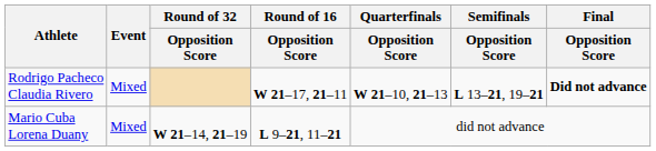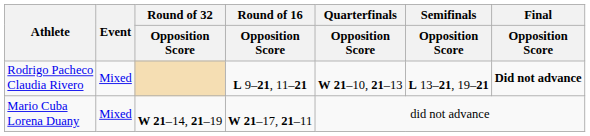 <table class="wikitable" border="1" style="font-size:90%">
 <tr>
 <th rowspan=2>Athlete</th>
 <th rowspan=2>Event</th>
 <th>Round of 32</th>
 <th>Round of 16</th>
 <th>Quarterfinals</th>
 <th>Semifinals</th>
 <th>Final</th>
 </tr>
 <tr>
 <th>Opposition<br>Score</th>
 <th>Opposition<br>Score</th>
 <th>Opposition<br>Score</th>
 <th>Opposition<br>Score</th>
 <th>Opposition<br>Score</th>
 </tr>
 <tr>
 <td><a href='#'>Rodrigo Pacheco</a><br><a href='#'>Claudia Rivero</a></td>
 <td><a href='#'>Mixed</a></td>
 <td bgcolor=wheat></td>
-<td align=center><br><strong>W</strong> <strong>21</strong>–17, <strong>21</strong>–11</td>
+<td align=center><br><strong>L</strong> 9–<strong>21</strong>, 11–<strong>21</strong></td>
 <td align=center><br><strong>W</strong> <strong>21</strong>–10, <strong>21</strong>–13</td>
 <td align=center><br><strong>L</strong> 13–<strong>21</strong>, 19–<strong>21</strong><br></td>
 <td align=center><strong>Did not advance</strong></td>
 </tr>
 <tr>
 <td><a href='#'>Mario Cuba</a><br><a href='#'>Lorena Duany</a></td>
 <td><a href='#'>Mixed</a></td>
 <td align=center><br><strong>W</strong> <strong>21</strong>–14, <strong>21</strong>–19</td>
-<td align=center><br><strong>L</strong> 9–<strong>21</strong>, 11–<strong>21</strong></td>
+<td align=center><br><strong>W</strong> <strong>21</strong>–17, <strong>21</strong>–11</td>
 <td align=center colspan=4>did not advance</td>
 </tr>
 </table>
